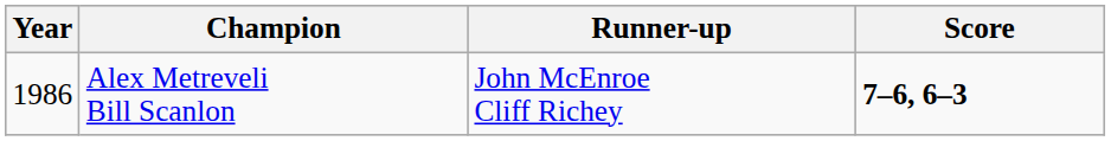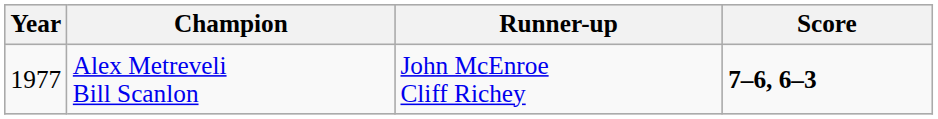 <table class="wikitable">
 <tr>
 <th>Year</th>
 <th width="200">Champion</th>
 <th width="200">Runner-up</th>
 <th width="125">Score</th>
 </tr>
 <tr>
-<td>1986</td>
+<td>1977</td>
 <td> <a href='#'>Alex Metreveli</a><br> <a href='#'>Bill Scanlon</a></td>
 <td> <a href='#'>John McEnroe</a><br> <a href='#'>Cliff Richey</a></td>
 <td><strong>7–6, 6–3</strong></td>
 </tr>
 </table>
